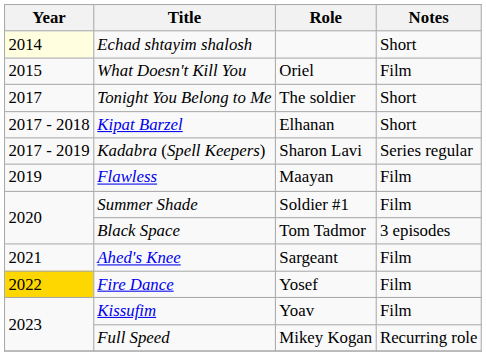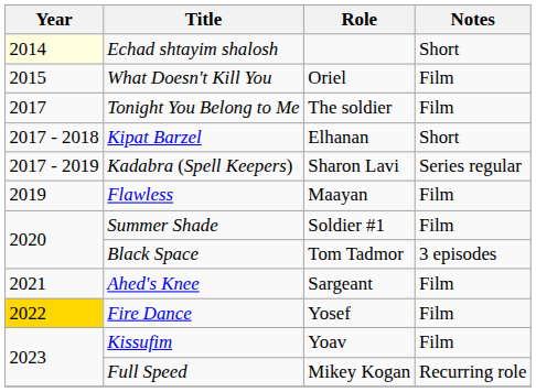 <table class="wikitable sortable">
 <tr>
 <th>Year</th>
 <th>Title</th>
 <th>Role</th>
 <th>Notes</th>
 </tr>
 <tr>
 <td style="background: lightyellow;">2014</td>
 <td><em>Echad shtayim shalosh</em></td>
 <td></td>
 <td>Short</td>
 </tr>
 <tr>
 <td>2015</td>
 <td><em>What Doesn't Kill You</em></td>
 <td>Oriel</td>
 <td>Film</td>
 </tr>
 <tr>
 <td>2017</td>
 <td><em>Tonight You Belong to Me</em></td>
 <td>The soldier</td>
-<td>Short</td>
+<td>Film</td>
 </tr>
 <tr>
 <td>2017 - 2018</td>
 <td><em><a href='#'>Kipat Barzel</a></em></td>
 <td>Elhanan</td>
 <td>Short</td>
 </tr>
 <tr>
 <td>2017 - 2019</td>
 <td><em>Kadabra</em> (<em>Spell Keepers</em>)</td>
 <td>Sharon Lavi</td>
 <td>Series regular</td>
 </tr>
 <tr>
 <td>2019</td>
 <td><em><a href='#'>Flawless</a></em></td>
 <td>Maayan</td>
 <td>Film</td>
 </tr>
 <tr>
 <td rowspan=2>2020</td>
 <td><em>Summer Shade</em></td>
 <td>Soldier #1</td>
 <td>Film</td>
 </tr>
 <tr>
 <td><em>Black Space</em></td>
 <td>Tom Tadmor</td>
 <td>3 episodes</td>
 </tr>
 <tr>
 <td>2021</td>
 <td><em><a href='#'>Ahed's Knee</a></em></td>
 <td>Sargeant</td>
 <td>Film</td>
 </tr>
 <tr>
 <td style="background: gold;">2022</td>
 <td><em><a href='#'>Fire Dance</a></em></td>
 <td>Yosef</td>
 <td>Film</td>
 </tr>
 <tr>
 <td rowspan=2>2023</td>
 <td><em><a href='#'>Kissufim</a></em></td>
 <td>Yoav</td>
 <td>Film</td>
 </tr>
 <tr>
 <td><em>Full Speed</em></td>
 <td>Mikey Kogan</td>
 <td>Recurring role</td>
 </tr>
 <tr>
 </tr>
 </table>
